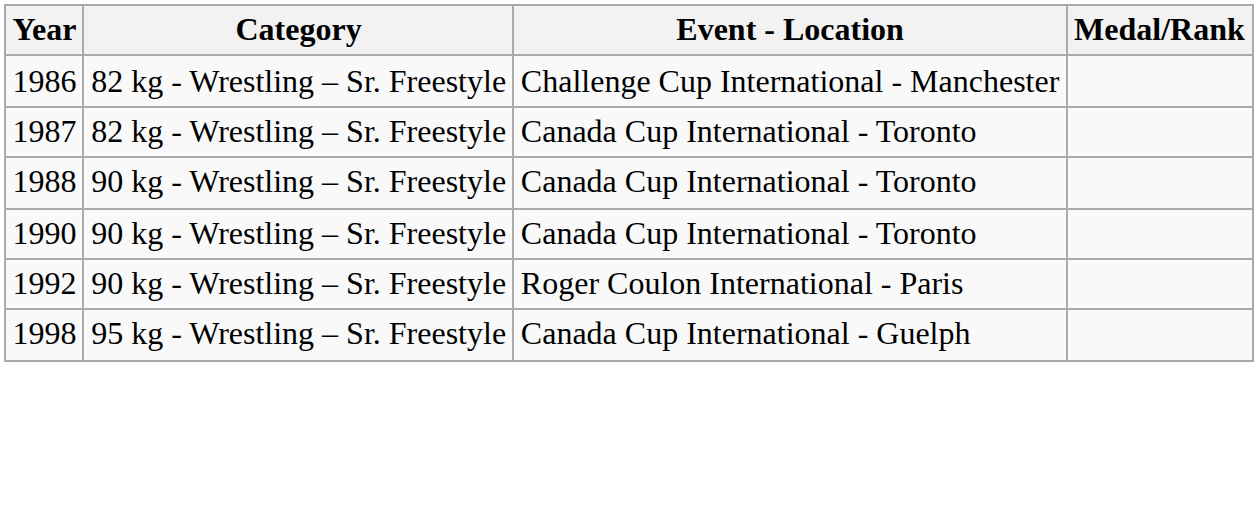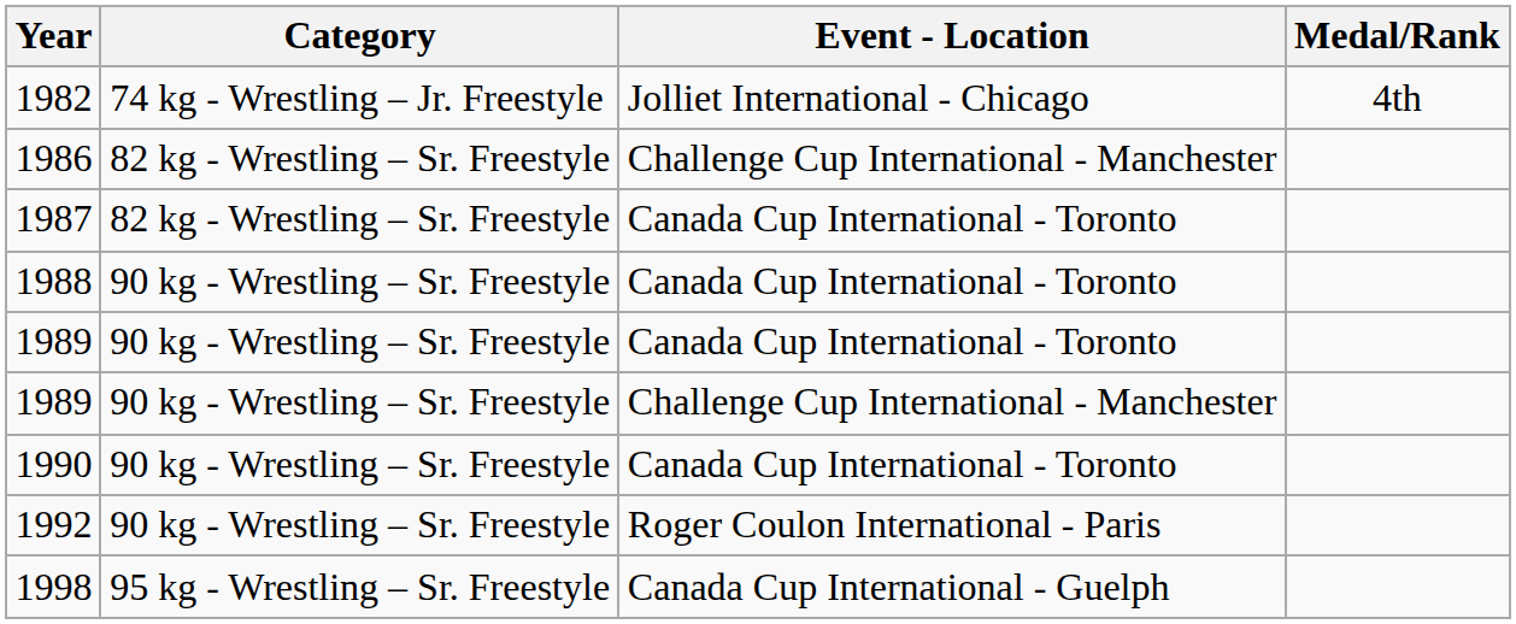 <table class="wikitable">
 <tr>
 <th>Year</th>
 <th>Category</th>
 <th>Event - Location</th>
 <th>Medal/Rank</th>
+</tr>
+<tr>
+<td align="center">1982</td>
+<td>74 kg - Wrestling – Jr. Freestyle</td>
+<td>Jolliet International - Chicago</td>
+<td align="center">4th</td>
 </tr>
 <tr>
 <td align="center">1986</td>
 <td>82 kg - Wrestling – Sr. Freestyle</td>
 <td>Challenge Cup International - Manchester</td>
 <td align="center"></td>
 </tr>
 <tr>
 <td align="center">1987</td>
 <td>82 kg - Wrestling – Sr. Freestyle</td>
 <td>Canada Cup International - Toronto</td>
 <td align="center"></td>
 </tr>
 <tr>
 <td align="center">1988</td>
 <td>90 kg - Wrestling – Sr. Freestyle</td>
 <td>Canada Cup International - Toronto</td>
+<td align="center"></td>
+</tr>
+<tr>
+<td align="center">1989</td>
+<td>90 kg - Wrestling – Sr. Freestyle</td>
+<td>Canada Cup International - Toronto</td>
+<td align="center"></td>
+</tr>
+<tr>
+<td align="center">1989</td>
+<td>90 kg - Wrestling – Sr. Freestyle</td>
+<td>Challenge Cup International - Manchester</td>
 <td align="center"></td>
 </tr>
 <tr>
 <td align="center">1990</td>
 <td>90 kg - Wrestling – Sr. Freestyle</td>
 <td>Canada Cup International - Toronto</td>
 <td align="center"></td>
 </tr>
 <tr>
 <td align="center">1992</td>
 <td>90 kg - Wrestling – Sr. Freestyle</td>
 <td>Roger Coulon International - Paris</td>
 <td align="center"></td>
 </tr>
 <tr>
 <td align="center">1998</td>
 <td>95 kg - Wrestling – Sr. Freestyle</td>
 <td>Canada Cup International - Guelph</td>
 <td align="center"></td>
 </tr>
 </table>
